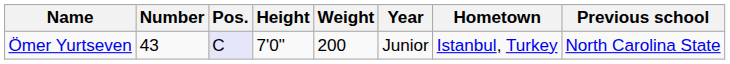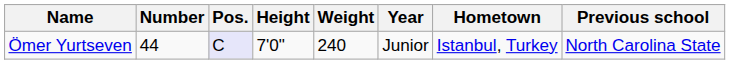 <table class="wikitable sortable" border="1">
 <tr>
 <th>Name</th>
 <th>Number</th>
 <th>Pos.</th>
 <th>Height</th>
 <th>Weight</th>
 <th>Year</th>
 <th>Hometown</th>
 <th class="unsortable">Previous school</th>
 </tr>
 <tr>
 <td><a href='#'>Ömer Yurtseven</a></td>
-<td>43</td>
+<td>44</td>
 <td style="background: lavender;">C</td>
 <td>7'0"</td>
-<td>200</td>
+<td>240</td>
 <td>Junior</td>
 <td><a href='#'>Istanbul</a>, <a href='#'>Turkey</a></td>
 <td><a href='#'>North Carolina State</a></td>
 </tr>
 </table>
